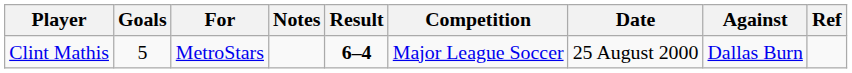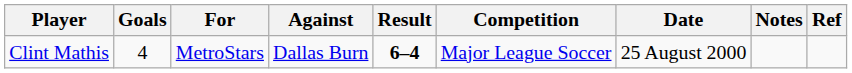 <table class="wikitable" style="text-align:center;">
 <tr>
 <th>Player</th>
 <th>Goals</th>
 <th>For</th>
-<th>Notes</th>
+<th>Against</th>
 <th>Result</th>
 <th>Competition</th>
 <th>Date</th>
-<th>Against</th>
+<th>Notes</th>
 <th>Ref</th>
 </tr>
 <tr>
 <td align="left"><a href='#'>Clint Mathis</a></td>
-<td>5</td>
+<td>4</td>
 <td><a href='#'>MetroStars</a></td>
-<td></td>
+<td><a href='#'>Dallas Burn</a></td>
 <td><strong>6–4</strong></td>
 <td><a href='#'>Major League Soccer</a></td>
 <td>25 August 2000</td>
-<td><a href='#'>Dallas Burn</a></td>
+<td></td>
 <td></td>
 </tr>
 </table>
